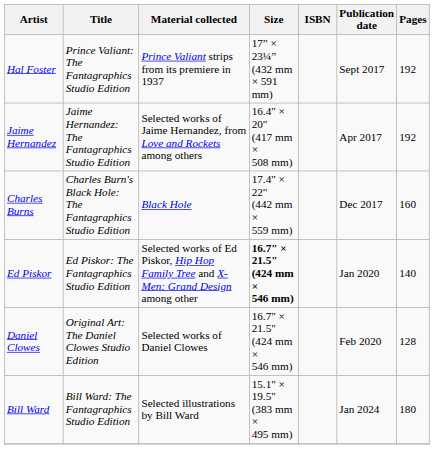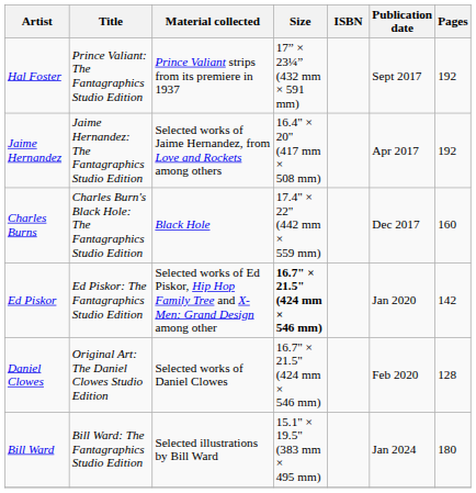 <table class="wikitable">
 <tr>
 <th width="120">Artist</th>
 <th width="145">Title</th>
 <th width="655">Material collected</th>
 <th width="85">Size</th>
 <th width="115">ISBN</th>
 <th width="25">Publication date</th>
 <th width="25">Pages</th>
 </tr>
 <tr>
 <td><em><a href='#'>Hal Foster</a></em></td>
 <td><em>Prince Valiant: The Fantagraphics Studio Edition</em></td>
 <td><em><a href='#'>Prince Valiant</a></em> strips from its premiere in 1937</td>
 <td>17” × 23¼”<br>(432 mm × 591 mm)</td>
 <td></td>
 <td>Sept 2017</td>
 <td>192</td>
 </tr>
 <tr>
 <td><em><a href='#'>Jaime Hernandez</a></em></td>
 <td><em>Jaime Hernandez: The Fantagraphics Studio Edition</em></td>
 <td>Selected works of Jaime Hernandez, from <em><a href='#'>Love and Rockets</a></em> among others</td>
 <td>16.4" × 20"<br>(417 mm × 508 mm)</td>
 <td></td>
 <td>Apr 2017</td>
 <td>192</td>
 </tr>
 <tr>
 <td><em><a href='#'>Charles Burns</a></em></td>
 <td><em>Charles Burn's Black Hole: The Fantagraphics Studio Edition</em></td>
 <td><em><a href='#'>Black Hole</a></em></td>
 <td>17.4" × 22"<br>(442 mm × 559 mm)</td>
 <td></td>
 <td>Dec 2017</td>
 <td>160</td>
 </tr>
 <tr>
 <td><em><a href='#'>Ed Piskor</a></em></td>
 <td><em>Ed Piskor: The Fantagraphics Studio Edition</em></td>
 <td>Selected works of Ed Piskor, <em><a href='#'>Hip Hop Family Tree</a></em> and <em><a href='#'>X-Men: Grand Design</a></em> among other</td>
 <td><strong>16.7" × 21.5"<br>(424 mm × 546 mm)</strong></td>
 <td></td>
 <td>Jan 2020</td>
-<td>140</td>
+<td>142</td>
 </tr>
 <tr>
 <td><em><a href='#'>Daniel Clowes</a></em></td>
 <td><em>Original Art: The Daniel Clowes Studio Edition</em></td>
 <td>Selected works of Daniel Clowes</td>
 <td>16.7" × 21.5"<br>(424 mm × 546 mm)</td>
 <td></td>
 <td>Feb 2020</td>
 <td>128</td>
 </tr>
 <tr>
 <td><em><a href='#'>Bill Ward</a></em></td>
 <td><em>Bill Ward: The Fantagraphics Studio Edition</em></td>
 <td>Selected illustrations by Bill Ward</td>
 <td>15.1" × 19.5"<br>(383 mm × 495 mm)</td>
 <td></td>
 <td>Jan 2024</td>
 <td>180</td>
 </tr>
 <tr>
 </tr>
 </table>
